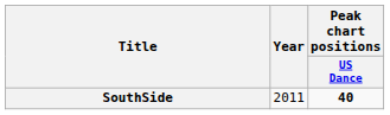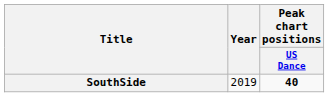 <table class="wikitable plainrowheaders" style="text-align:center;">
 <tr>
 <th scope="col" style="width:20em;" rowspan="2">Title</th>
 <th scope="col" style="width:1em;" rowspan="2">Year</th>
 <th scope="col">Peak chart positions</th>
 </tr>
 <tr>
 <th scope="col" style="width:3em;font-size:85%;"><a href='#'>US</a><br><a href='#'>Dance</a></th>
 </tr>
 <tr>
 <th scope="row">SouthSide<br></th>
-<td>2011</td>
+<td>2019</td>
 <td><strong>40</strong></td>
 </tr>
 </table>
